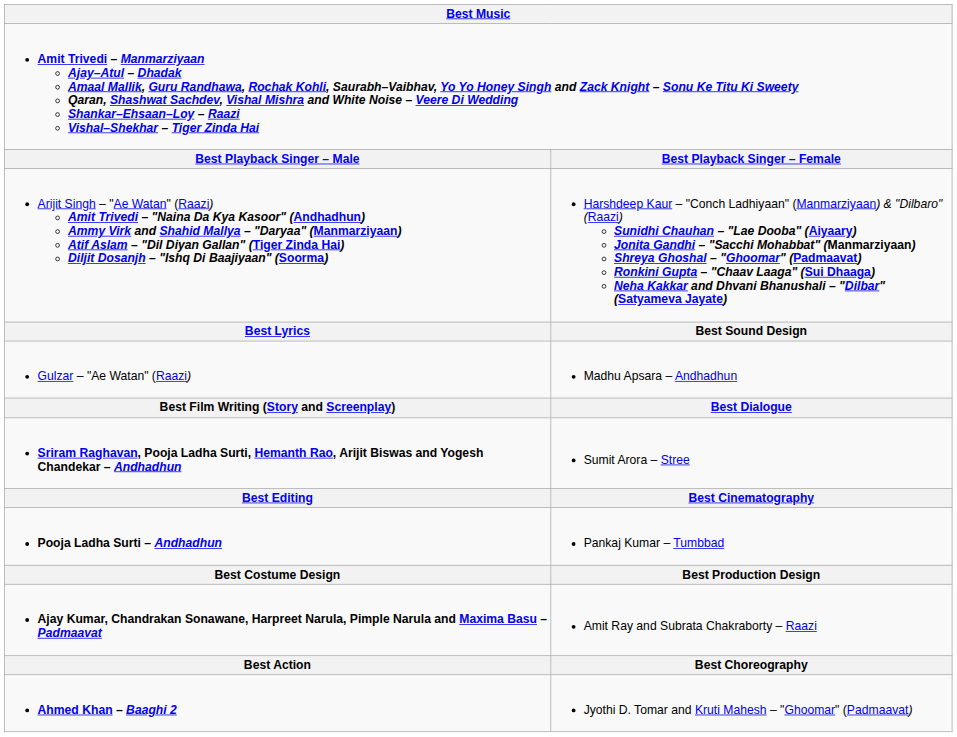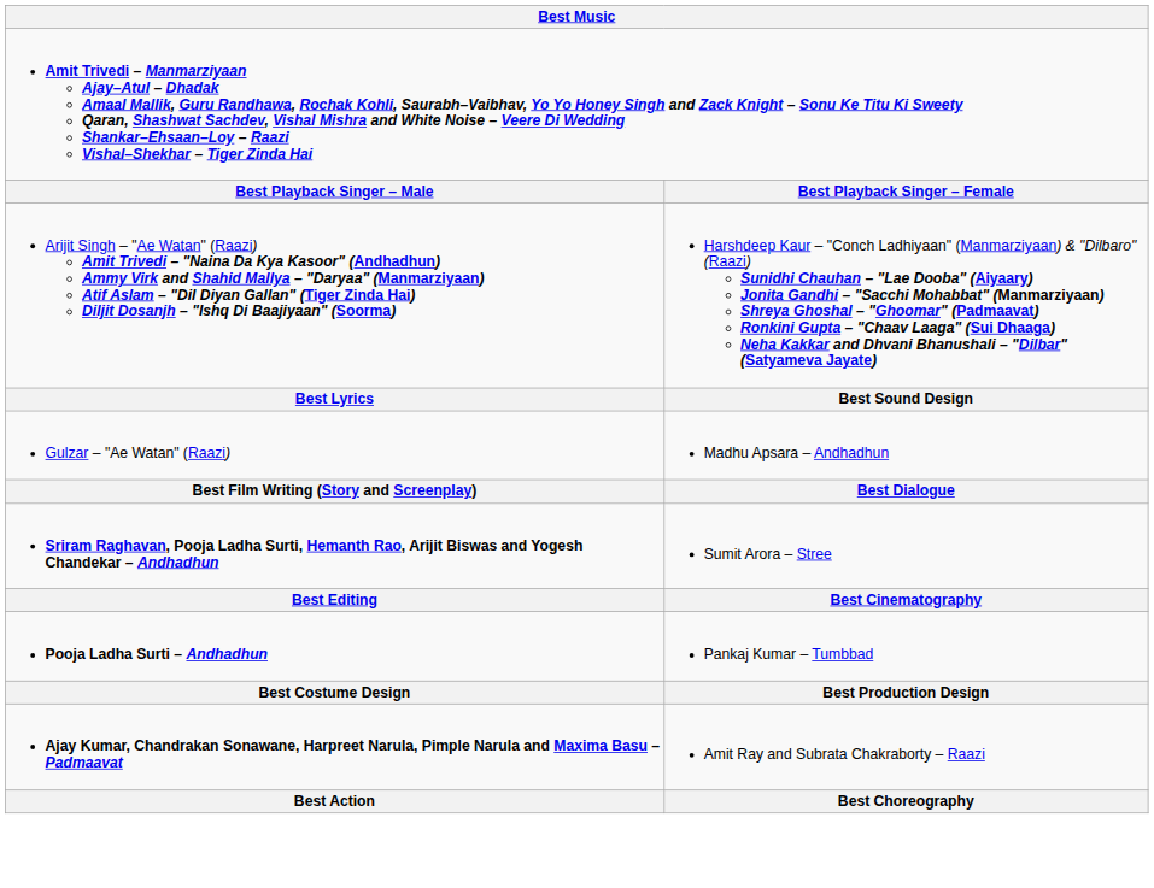 <table class="wikitable">
 <tr>
 <th colspan=2><a href='#'>Best Music</a></th>
 </tr>
 <tr>
 <td colspan=2><br><ul><li><strong><a href='#'>Amit Trivedi</a> – <em><a href='#'>Manmarziyaan</a><strong><em><ul><li><a href='#'>Ajay–Atul</a> – </em><a href='#'>Dhadak</a><em></li><li><a href='#'>Amaal Mallik</a>, <a href='#'>Guru Randhawa</a>, <a href='#'>Rochak Kohli</a>, Saurabh–Vaibhav, <a href='#'>Yo Yo Honey Singh</a> and <a href='#'>Zack Knight</a> – </em><a href='#'>Sonu Ke Titu Ki Sweety</a><em></li><li>Qaran, <a href='#'>Shashwat Sachdev</a>, <a href='#'>Vishal Mishra</a> and White Noise – </em><a href='#'>Veere Di Wedding</a><em></li><li><a href='#'>Shankar–Ehsaan–Loy</a> – </em><a href='#'>Raazi</a><em></li><li><a href='#'>Vishal–Shekhar</a> – </em><a href='#'>Tiger Zinda Hai</a><em></li></ul></li></ul></td>
 </tr>
 <tr>
 <th><a href='#'>Best Playback Singer – Male</a></th>
 <th><a href='#'>Best Playback Singer – Female</a></th>
 </tr>
 <tr>
 <td valign="top"><br><ul><li></strong><a href='#'>Arijit Singh</a> – "<a href='#'>Ae Watan</a>" (</em><a href='#'>Raazi</a><em>)<strong><ul><li><a href='#'>Amit Trivedi</a> – "Naina Da Kya Kasoor" (</em><a href='#'>Andhadhun</a><em>)</li><li><a href='#'>Ammy Virk</a> and <a href='#'>Shahid Mallya</a> – "Daryaa" (</em><a href='#'>Manmarziyaan</a><em>)</li><li><a href='#'>Atif Aslam</a> – "Dil Diyan Gallan" (</em><a href='#'>Tiger Zinda Hai</a><em>)</li><li><a href='#'>Diljit Dosanjh</a> – "Ishq Di Baajiyaan" (</em><a href='#'>Soorma</a><em>)</li></ul></li></ul></td>
 <td valign="top"><br><ul><li></strong><a href='#'>Harshdeep Kaur</a> – "Conch Ladhiyaan" (</em><a href='#'>Manmarziyaan</a><em>) & "Dilbaro" (</em><a href='#'>Raazi</a><em>)<strong><ul><li><a href='#'>Sunidhi Chauhan</a> – "Lae Dooba" (</em><a href='#'>Aiyaary</a><em>)</li><li><a href='#'>Jonita Gandhi</a> – "Sacchi Mohabbat" (</em>Manmarziyaan<em>)</li><li><a href='#'>Shreya Ghoshal</a> – "<a href='#'>Ghoomar</a>" (</em><a href='#'>Padmaavat</a><em>)</li><li><a href='#'>Ronkini Gupta</a> – "Chaav Laaga" (</em><a href='#'>Sui Dhaaga</a><em>)</li><li><a href='#'>Neha Kakkar</a> and Dhvani Bhanushali – "<a href='#'>Dilbar</a>" (</em><a href='#'>Satyameva Jayate</a><em>)</li></ul></li></ul></td>
 </tr>
 <tr>
 <th><a href='#'>Best Lyrics</a></th>
 <th>Best Sound Design</th>
 </tr>
 <tr>
 <td valign="top"><br><ul><li></strong><a href='#'>Gulzar</a> – "Ae Watan" (</em><a href='#'>Raazi</a><em>)<strong></li></ul></td>
 <td><br><ul><li></strong>Madhu Apsara – </em><a href='#'>Andhadhun</a></em></strong></li></ul></td>
 </tr>
 <tr>
 <th>Best Film Writing (<a href='#'>Story</a> and <a href='#'>Screenplay</a>)</th>
 <th><a href='#'>Best Dialogue</a></th>
 </tr>
 <tr>
 <td><br><ul><li><strong><a href='#'>Sriram Raghavan</a>, Pooja Ladha Surti, <a href='#'>Hemanth Rao</a>, Arijit Biswas and Yogesh Chandekar – <em><a href='#'>Andhadhun</a><strong><em></li></ul></td>
 <td><br><ul><li></strong>Sumit Arora – </em><a href='#'>Stree</a></em></strong></li></ul></td>
 </tr>
 <tr>
 <th><a href='#'>Best Editing</a></th>
 <th><a href='#'>Best Cinematography</a></th>
 </tr>
 <tr>
 <td><br><ul><li><strong>Pooja Ladha Surti – <em><a href='#'>Andhadhun</a><strong><em></li></ul></td>
 <td><br><ul><li></strong>Pankaj Kumar – </em><a href='#'>Tumbbad</a></em></strong></li></ul></td>
 </tr>
 <tr>
 <th>Best Costume Design</th>
 <th>Best Production Design</th>
 </tr>
 <tr>
 <td><br><ul><li><strong>Ajay Kumar, Chandrakan Sonawane, Harpreet Narula, Pimple Narula and <a href='#'>Maxima Basu</a> – <em><a href='#'>Padmaavat</a><strong><em></li></ul></td>
 <td><br><ul><li></strong>Amit Ray and Subrata Chakraborty – </em><a href='#'>Raazi</a></em></strong></li></ul></td>
 </tr>
 <tr>
 <th>Best Action</th>
 <th>Best Choreography</th>
 </tr>
-<tr>
-<td><br><ul><li><strong><a href='#'>Ahmed Khan</a> – <em><a href='#'>Baaghi 2</a><strong><em></li></ul></td>
-<td><br><ul><li></strong>Jyothi D. Tomar and <a href='#'>Kruti Mahesh</a> – "<a href='#'>Ghoomar</a>" (</em><a href='#'>Padmaavat</a><em>)<strong></li></ul></td>
-</tr>
 </table>
